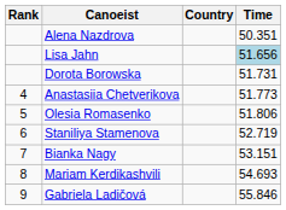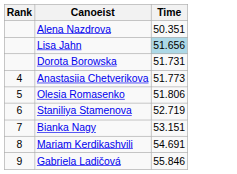 <table class="wikitable" style="text-align:center">
 <tr>
 <th>Rank</th>
 <th>Canoeist</th>
-<th>Country</th>
 <th>Time</th>
 </tr>
 <tr>
 <td></td>
 <td align=left><a href='#'>Alena Nazdrova</a></td>
-<td align=left></td>
 <td>50.351</td>
 </tr>
 <tr>
 <td></td>
 <td align=left><a href='#'>Lisa Jahn</a></td>
-<td align=left></td>
 <td style="background: lightblue;">51.656</td>
 </tr>
 <tr>
 <td></td>
 <td align=left><a href='#'>Dorota Borowska</a></td>
-<td align=left></td>
 <td>51.731</td>
 </tr>
 <tr>
 <td>4</td>
 <td align=left><a href='#'>Anastasiia Chetverikova</a></td>
-<td align=left></td>
 <td>51.773</td>
 </tr>
 <tr>
 <td>5</td>
 <td align=left><a href='#'>Olesia Romasenko</a></td>
-<td align=left></td>
 <td>51.806</td>
 </tr>
 <tr>
 <td>6</td>
 <td align=left><a href='#'>Staniliya Stamenova</a></td>
-<td align=left></td>
 <td>52.719</td>
 </tr>
 <tr>
 <td>7</td>
 <td align=left><a href='#'>Bianka Nagy</a></td>
-<td align=left></td>
 <td>53.151</td>
 </tr>
 <tr>
 <td>8</td>
 <td align=left><a href='#'>Mariam Kerdikashvili</a></td>
-<td align=left></td>
-<td>54.693</td>
+<td>54.691</td>
 </tr>
 <tr>
 <td>9</td>
 <td align=left><a href='#'>Gabriela Ladičová</a></td>
-<td align=left></td>
 <td>55.846</td>
 </tr>
 </table>
